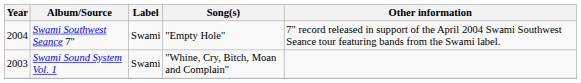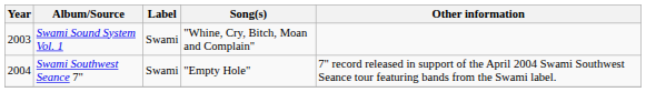 <table class="wikitable">
 <tr>
 <th>Year</th>
 <th>Album/Source</th>
 <th>Label</th>
 <th>Song(s)</th>
 <th>Other information</th>
 </tr>
 <tr>
+<td>2003</td>
+<td><em><a href='#'>Swami Sound System Vol. 1</a></em></td>
+<td>Swami</td>
+<td>"Whine, Cry, Bitch, Moan and Complain"</td>
+<td></td>
+</tr>
+<tr>
 <td>2004</td>
 <td><em><a href='#'>Swami Southwest Seance</a></em> 7"</td>
 <td>Swami</td>
 <td>"Empty Hole"</td>
 <td>7" record released in support of the April 2004 Swami Southwest Seance tour featuring bands from the Swami label.</td>
 </tr>
 <tr>
-<td>2003</td>
-<td><em><a href='#'>Swami Sound System Vol. 1</a></em></td>
-<td>Swami</td>
-<td>"Whine, Cry, Bitch, Moan and Complain"</td>
-<td></td>
-</tr>
-<tr>
 </tr>
 </table>
